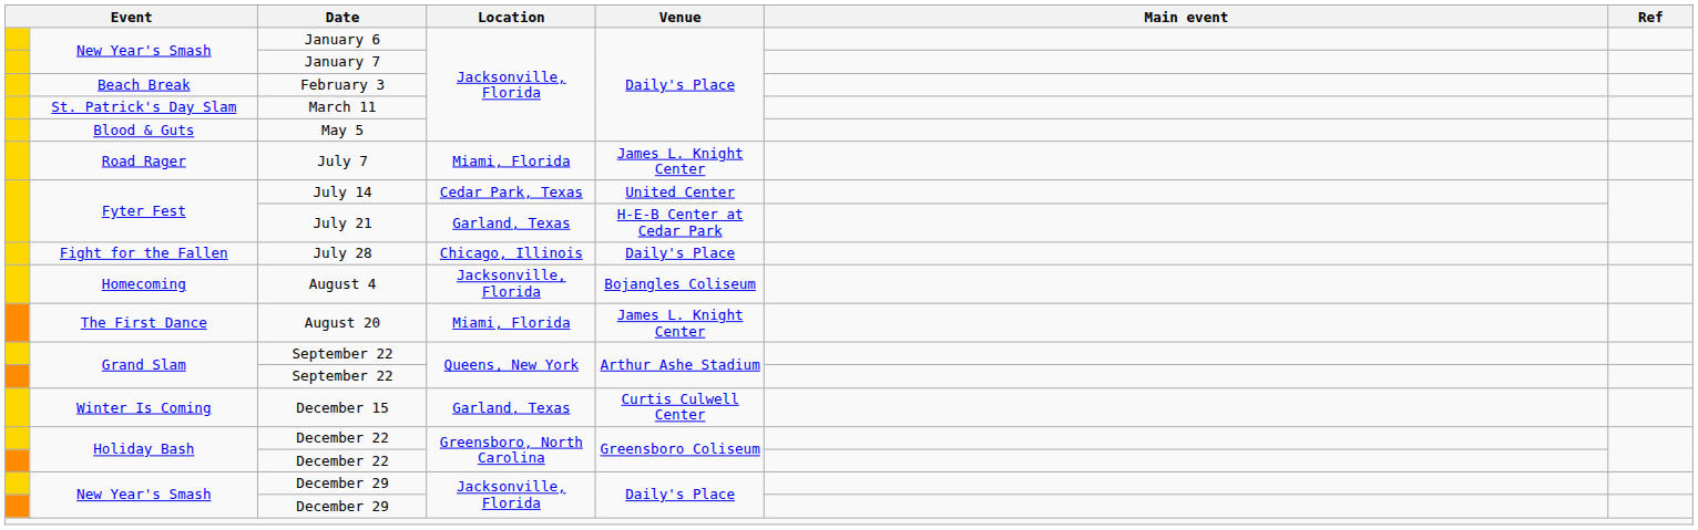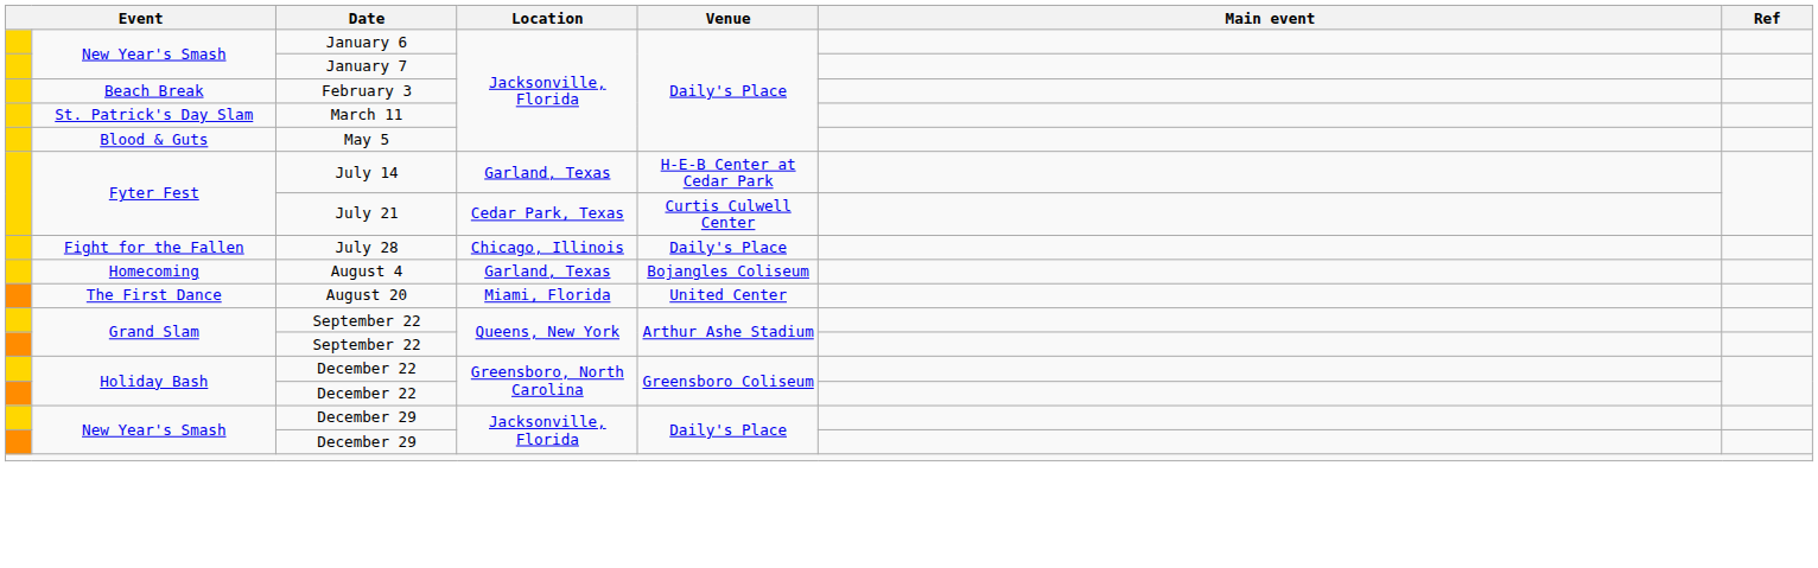 <table class="sortable wikitable succession-box" style="font-size:100%; text-align:center">
 <tr>
 <th colspan="2" scope="col" width="15%">Event</th>
 <th scope="col" width="10%">Date</th>
 <th scope="col" width="10%">Location</th>
 <th scope="col" width="10%">Venue</th>
 <th scope="col" width="50%">Main event</th>
 <th scope="col" width="5%">Ref</th>
 </tr>
 <tr>
 <td style="width:1em; background: gold"></td>
 <td rowspan="2"><a href='#'>New Year's Smash</a></td>
 <td>January 6</td>
 <td rowspan="5"><a href='#'>Jacksonville, Florida</a></td>
 <td rowspan="5"><a href='#'>Daily's Place</a></td>
 <td></td>
 <td></td>
 </tr>
 <tr>
 <td style="background: gold"></td>
 <td>January 7 <br> </td>
 <td></td>
 <td></td>
 </tr>
 <tr>
 <td style="background: gold"></td>
 <td><a href='#'>Beach Break</a></td>
 <td>February 3</td>
 <td></td>
 <td></td>
 </tr>
 <tr>
 <td style="background: gold"></td>
 <td><a href='#'>St. Patrick's Day Slam</a></td>
 <td>March 11 <br> </td>
 <td></td>
 <td></td>
 </tr>
 <tr>
 <td style="background: gold"></td>
 <td><a href='#'>Blood & Guts</a></td>
 <td>May 5</td>
 <td></td>
 <td></td>
 </tr>
 <tr>
-<td style="background: gold"></td>
-<td><a href='#'>Road Rager</a></td>
-<td>July 7</td>
-<td><a href='#'>Miami, Florida</a></td>
-<td><a href='#'>James L. Knight Center</a></td>
-<td></td>
-<td></td>
-</tr>
-<tr>
 <td rowspan="2" style="background: gold"></td>
 <td rowspan="2"><a href='#'>Fyter Fest</a></td>
 <td>July 14</td>
-<td><a href='#'>Cedar Park, Texas</a></td>
-<td><a href='#'>United Center</a></td>
+<td><a href='#'>Garland, Texas</a></td>
+<td><a href='#'>H-E-B Center at Cedar Park</a></td>
 <td></td>
 <td rowspan="2"></td>
 </tr>
 <tr>
 <td>July 21</td>
-<td><a href='#'>Garland, Texas</a></td>
-<td><a href='#'>H-E-B Center at Cedar Park</a></td>
+<td><a href='#'>Cedar Park, Texas</a></td>
+<td><a href='#'>Curtis Culwell Center</a></td>
 <td></td>
 </tr>
 <tr>
 <td style="background: gold"></td>
 <td><a href='#'>Fight for the Fallen</a></td>
 <td>July 28</td>
 <td><a href='#'>Chicago, Illinois</a></td>
 <td><a href='#'>Daily's Place</a></td>
 <td></td>
 </tr>
 <tr>
 <td style="background: gold"></td>
 <td><a href='#'>Homecoming</a></td>
 <td>August 4</td>
-<td><a href='#'>Jacksonville, Florida</a></td>
+<td><a href='#'>Garland, Texas</a></td>
 <td><a href='#'>Bojangles Coliseum</a></td>
 <td></td>
 <td></td>
 </tr>
 <tr>
 <td style="background: darkorange"></td>
 <td><a href='#'>The First Dance</a></td>
 <td>August 20</td>
 <td><a href='#'>Miami, Florida</a></td>
-<td><a href='#'>James L. Knight Center</a></td>
+<td><a href='#'>United Center</a></td>
 <td></td>
 <td></td>
 </tr>
 <tr>
 <td style="background: gold"></td>
 <td rowspan="2"><a href='#'>Grand Slam</a></td>
 <td>September 22</td>
 <td rowspan="2"><a href='#'>Queens, New York</a></td>
 <td rowspan="2"><a href='#'>Arthur Ashe Stadium</a></td>
 <td></td>
 <td></td>
 </tr>
 <tr>
 <td style="background: darkorange"></td>
 <td>September 22 <br> </td>
-<td></td>
-<td></td>
-</tr>
-<tr>
-<td style="background: gold"></td>
-<td><a href='#'>Winter Is Coming</a></td>
-<td>December 15</td>
-<td><a href='#'>Garland, Texas</a></td>
-<td><a href='#'>Curtis Culwell Center</a></td>
 <td></td>
 <td></td>
 </tr>
 <tr>
 <td style="background: gold"></td>
 <td rowspan="2"><a href='#'>Holiday Bash</a></td>
 <td>December 22</td>
 <td rowspan="2"><a href='#'>Greensboro, North Carolina</a></td>
 <td rowspan="2"><a href='#'>Greensboro Coliseum</a></td>
 <td></td>
 <td rowspan="2"></td>
 </tr>
 <tr>
 <td style="background: darkorange"></td>
 <td>December 22 <br> </td>
 <td></td>
 </tr>
 <tr>
 <td style="background: gold"></td>
 <td rowspan="2"><a href='#'>New Year's Smash</a></td>
 <td>December 29</td>
 <td rowspan="2"><a href='#'>Jacksonville, Florida</a></td>
 <td rowspan="2"><a href='#'>Daily's Place</a></td>
 <td></td>
 <td></td>
 </tr>
 <tr>
 <td style="background: darkorange"></td>
 <td>December 29 <br> </td>
 <td></td>
 <td></td>
 </tr>
 <tr>
 <td colspan="7"></td>
 </tr>
 </table>
